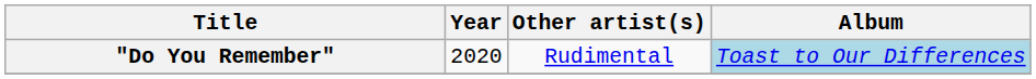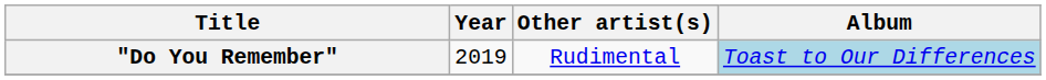 <table class="wikitable plainrowheaders" style="text-align:center;">
 <tr>
 <th scope="col" style="width:20em;">Title</th>
 <th scope="col">Year</th>
 <th scope="col">Other artist(s)</th>
 <th scope="col">Album</th>
 </tr>
 <tr>
 <th scope="row">"Do You Remember"</th>
-<td>2020</td>
+<td>2019</td>
 <td><a href='#'>Rudimental</a></td>
 <td style="background: lightblue;"><em><a href='#'>Toast to Our Differences</a></em></td>
 </tr>
 <tr>
 </tr>
 </table>
